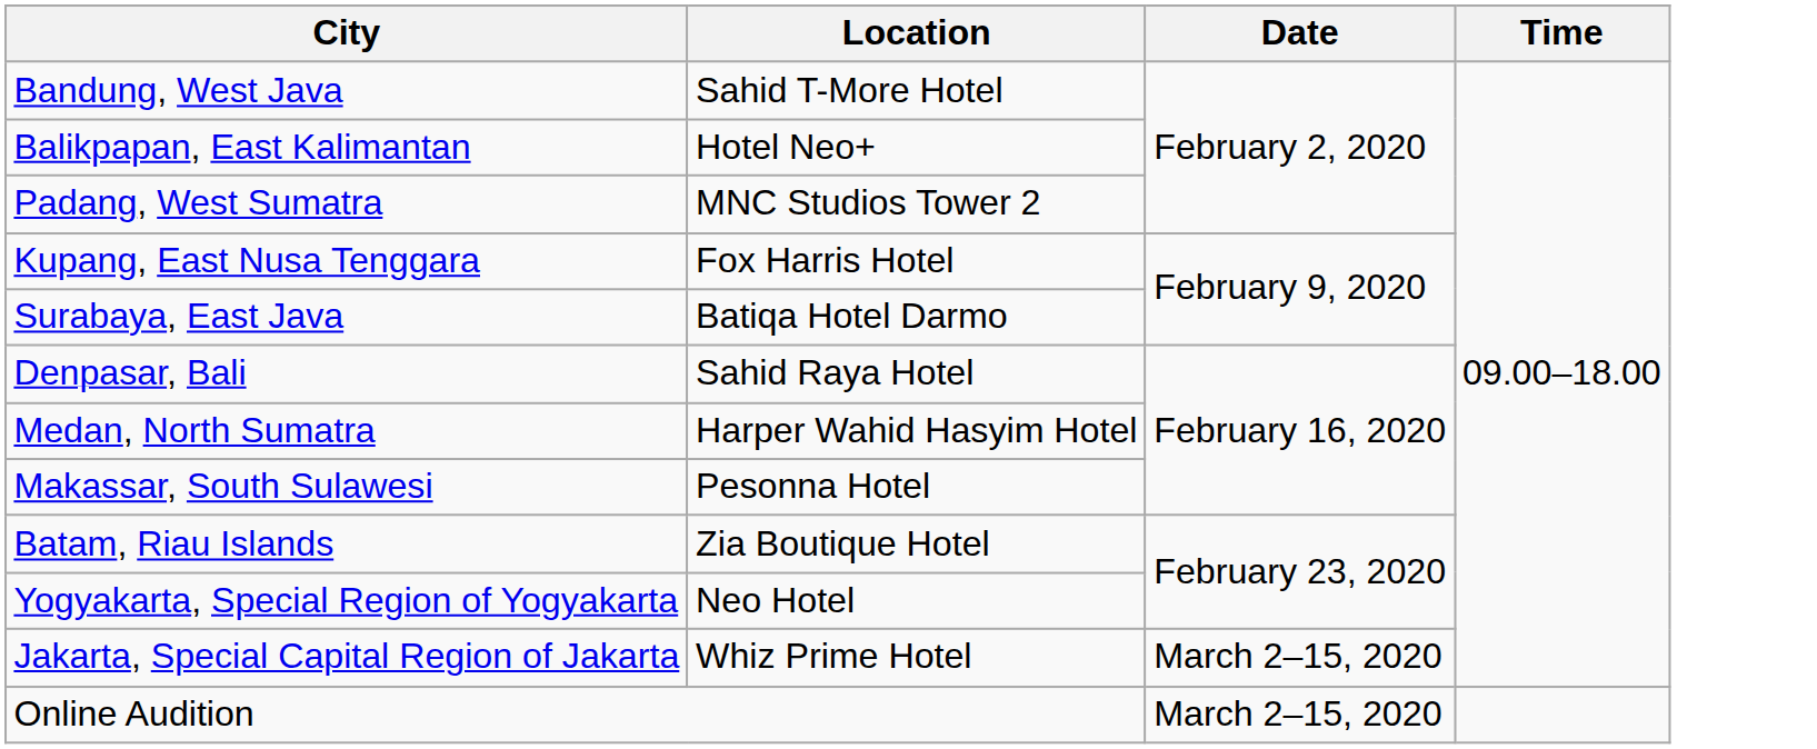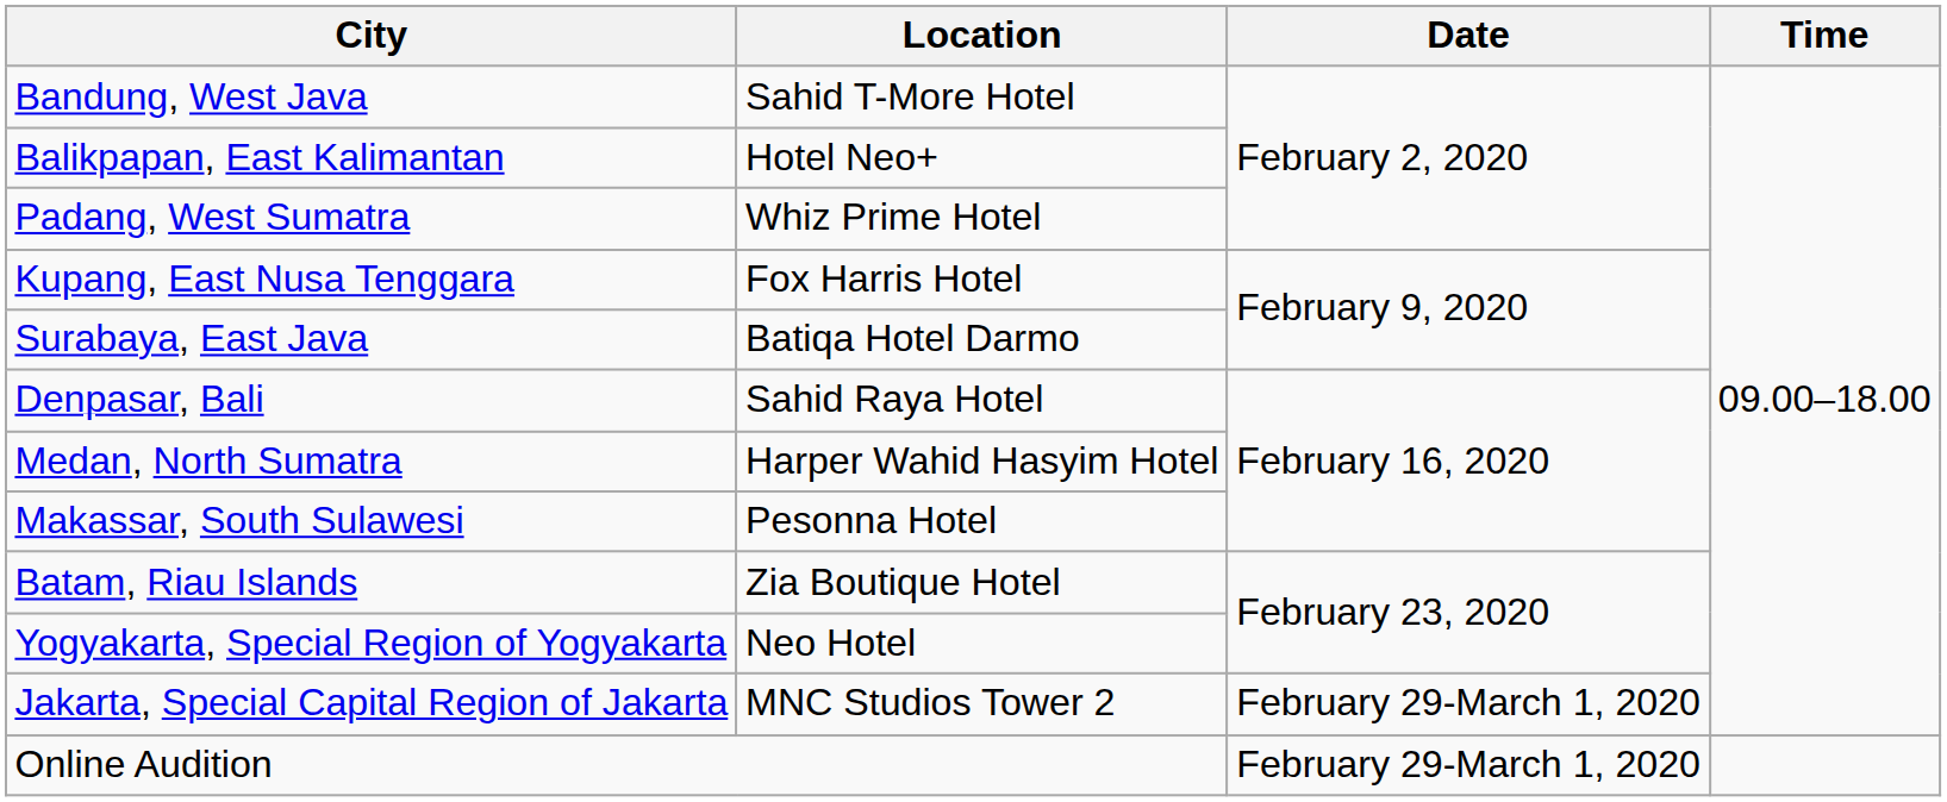 <table class="wikitable">
 <tr>
 <th>City</th>
 <th>Location</th>
 <th>Date</th>
 <th>Time<br></th>
 </tr>
 <tr>
 <td><a href='#'>Bandung</a>, <a href='#'>West Java</a></td>
 <td>Sahid T-More Hotel</td>
 <td rowspan=3>February 2, 2020</td>
 <td rowspan=11>09.00–18.00</td>
 </tr>
 <tr>
 <td><a href='#'>Balikpapan</a>, <a href='#'>East Kalimantan</a></td>
 <td>Hotel Neo+</td>
 </tr>
 <tr>
 <td><a href='#'>Padang</a>, <a href='#'>West Sumatra</a></td>
-<td>MNC Studios Tower 2</td>
+<td>Whiz Prime Hotel</td>
 </tr>
 <tr>
 <td><a href='#'>Kupang</a>, <a href='#'>East Nusa Tenggara</a></td>
 <td>Fox Harris Hotel</td>
 <td rowspan=2>February 9, 2020</td>
 </tr>
 <tr>
 <td><a href='#'>Surabaya</a>, <a href='#'>East Java</a></td>
 <td>Batiqa Hotel Darmo</td>
 </tr>
 <tr>
 <td><a href='#'>Denpasar</a>, <a href='#'>Bali</a></td>
 <td>Sahid Raya Hotel</td>
 <td rowspan=3>February 16, 2020</td>
 </tr>
 <tr>
 <td><a href='#'>Medan</a>, <a href='#'>North Sumatra</a></td>
 <td>Harper Wahid Hasyim Hotel</td>
 </tr>
 <tr>
 <td><a href='#'>Makassar</a>, <a href='#'>South Sulawesi</a></td>
 <td>Pesonna Hotel</td>
 </tr>
 <tr>
 <td><a href='#'>Batam</a>, <a href='#'>Riau Islands</a></td>
 <td>Zia Boutique Hotel</td>
 <td rowspan=2>February 23, 2020</td>
 </tr>
 <tr>
 <td><a href='#'>Yogyakarta</a>, <a href='#'>Special Region of Yogyakarta</a></td>
 <td>Neo Hotel</td>
 </tr>
 <tr>
 <td><a href='#'>Jakarta</a>, <a href='#'>Special Capital Region of Jakarta</a></td>
-<td>Whiz Prime Hotel</td>
-<td>March 2–15, 2020</td>
+<td>MNC Studios Tower 2</td>
+<td>February 29-March 1, 2020</td>
 </tr>
 <tr>
 <td colspan=2>Online Audition</td>
-<td>March 2–15, 2020</td>
+<td>February 29-March 1, 2020</td>
 <td></td>
 </tr>
 </table>
